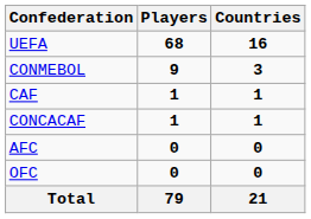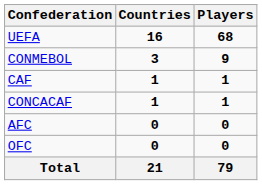 <table class= "wikitable sortable">
 <tr>
 <th scope=col>Confederation</th>
+<th scope=col data-sort-type="number">Countries</th>
 <th scope=col data-sort-type="number">Players</th>
-<th scope=col data-sort-type="number">Countries</th>
 </tr>
 <tr>
 <td><a href='#'>UEFA</a></td>
+<td align="center"><strong>16</strong></td>
 <td align="center"><strong>68</strong></td>
-<td align="center"><strong>16</strong></td>
 </tr>
 <tr>
 <td><a href='#'>CONMEBOL</a></td>
+<td align="center"><strong>3</strong></td>
 <td align="center"><strong>9</strong></td>
-<td align="center"><strong>3</strong></td>
 </tr>
 <tr>
 <td><a href='#'>CAF</a></td>
 <td align="center"><strong>1</strong></td>
 <td align="center"><strong>1</strong></td>
 </tr>
 <tr>
 <td><a href='#'>CONCACAF</a></td>
 <td align="center"><strong>1</strong></td>
 <td align="center"><strong>1</strong></td>
 </tr>
 <tr>
 <td><a href='#'>AFC</a></td>
 <td align="center"><strong>0</strong></td>
 <td align="center"><strong>0</strong></td>
 </tr>
 <tr>
 <td><a href='#'>OFC</a></td>
 <td align="center"><strong>0</strong></td>
 <td align="center"><strong>0</strong></td>
 </tr>
 <tr>
 <th>Total</th>
+<th>21</th>
 <th>79</th>
-<th>21</th>
 </tr>
 </table>
